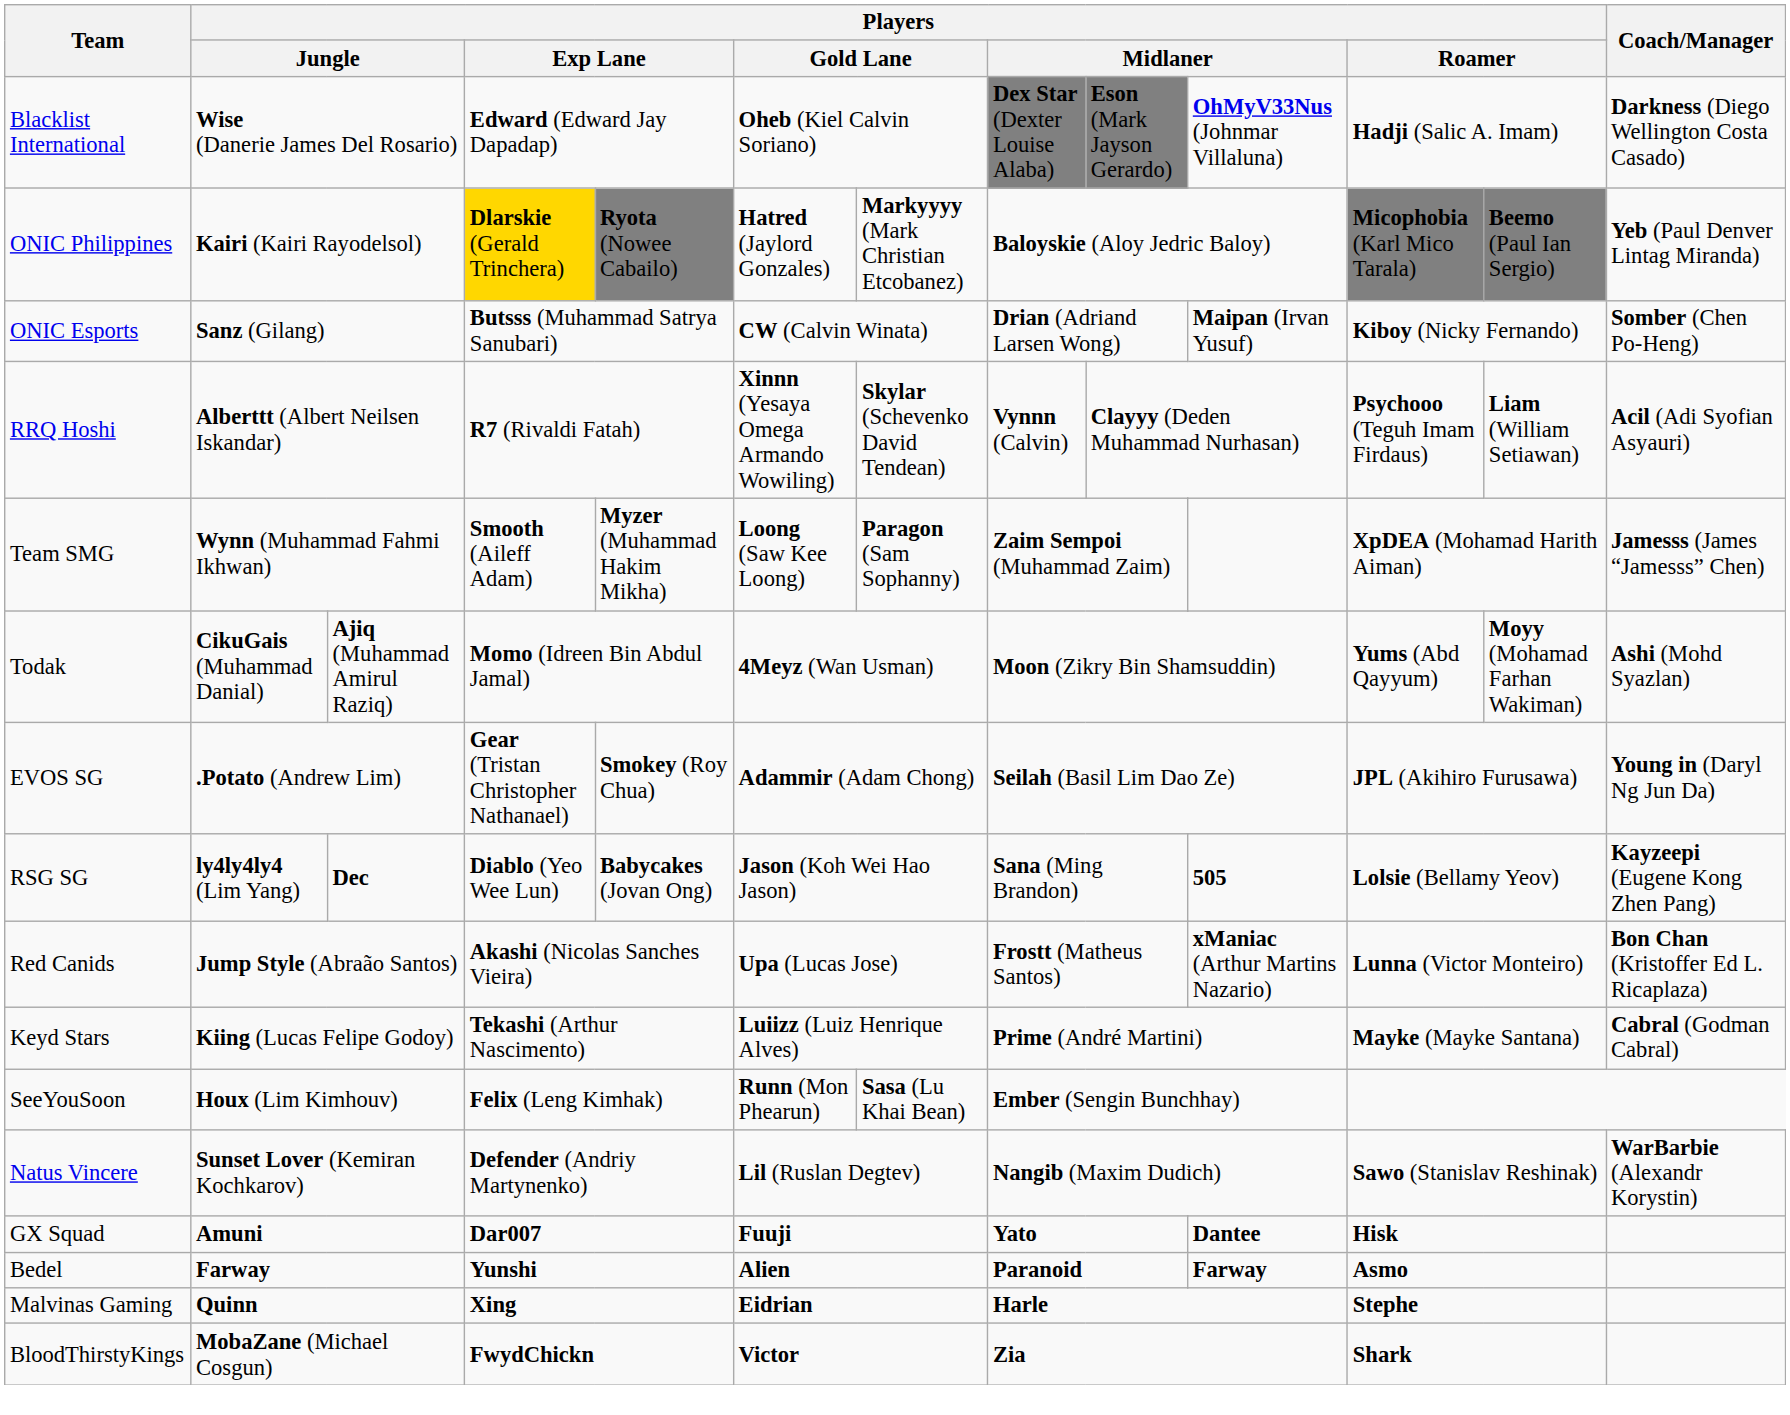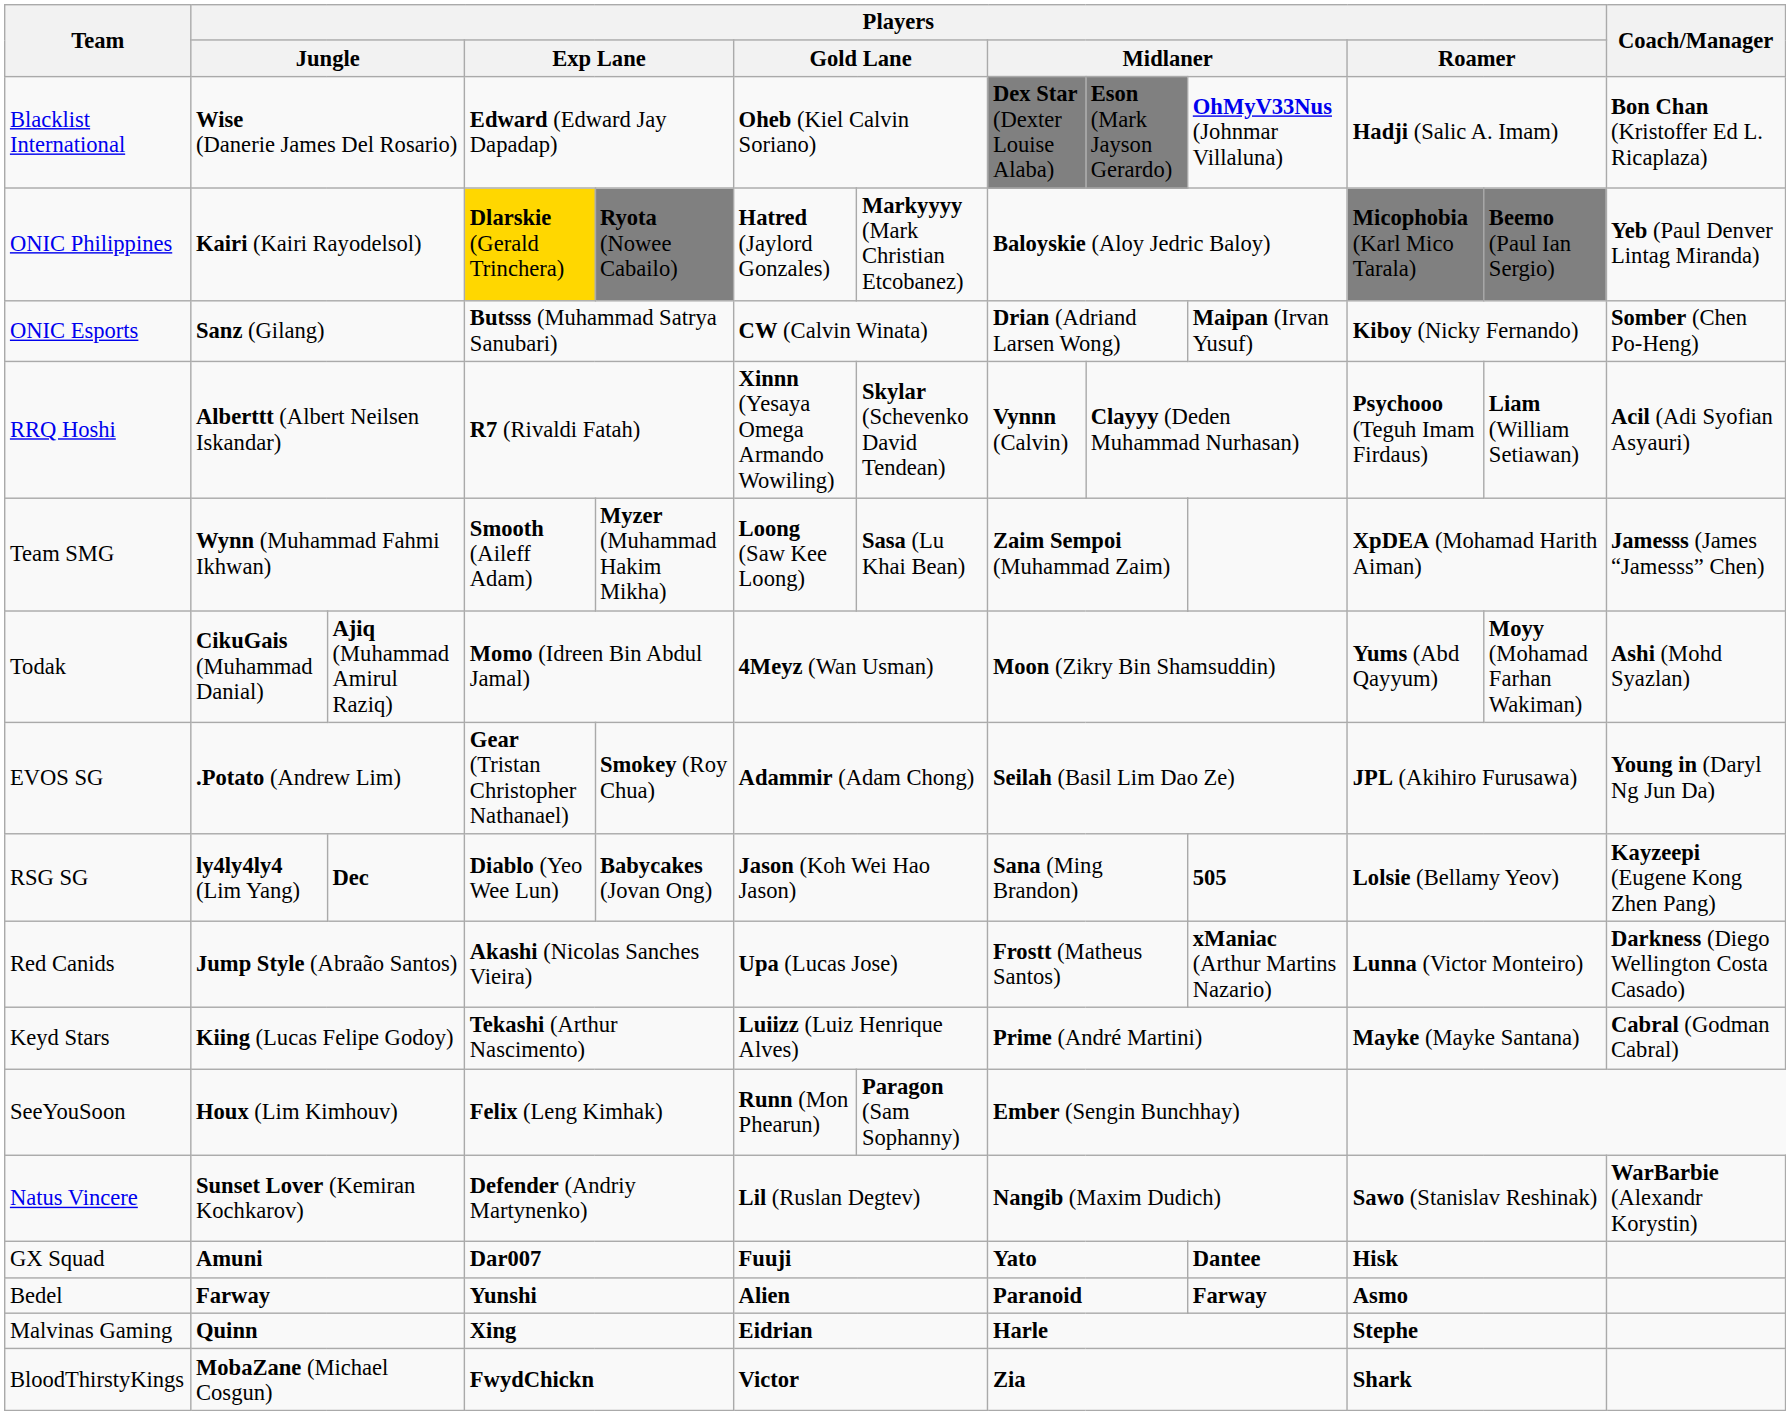 <table class="wikitable" style="margin-left: auto; margin-right: auto; border: none;">
 <tr>
 <th rowspan="2">Team</th>
 <th colspan="12">Players</th>
 <th rowspan="2">Coach/Manager</th>
 </tr>
 <tr>
 <th colspan="2">Jungle</th>
 <th colspan="2">Exp Lane</th>
 <th colspan="2">Gold Lane</th>
 <th colspan="4">Midlaner</th>
 <th colspan="2">Roamer</th>
 </tr>
 <tr>
 <td> <a href='#'>Blacklist International</a></td>
 <td colspan="2"><strong>Wise</strong><br>(Danerie James Del Rosario)</td>
 <td colspan="2"><strong>Edward</strong> (Edward Jay Dapadap)</td>
 <td colspan="2"><strong>Oheb</strong> (Kiel Calvin Soriano)</td>
 <td bgcolor="#808080"><strong>Dex Star</strong> (Dexter Louise Alaba)</td>
 <td bgcolor="#808080"><strong>Eson</strong> (Mark Jayson Gerardo)</td>
 <td colspan="2"><strong><a href='#'>OhMyV33Nus</a></strong> (Johnmar Villaluna)</td>
 <td colspan="2"><strong>Hadji</strong> (Salic A. Imam)</td>
-<td><strong>Darkness</strong> (Diego Wellington Costa Casado)</td>
+<td><strong>Bon Chan</strong> (Kristoffer Ed L. Ricaplaza)</td>
 </tr>
 <tr>
 <td> <a href='#'>ONIC Philippines</a></td>
 <td colspan="2"><strong>Kairi</strong> (Kairi Rayodelsol)</td>
 <td style="background: gold;"><strong>Dlarskie</strong> (Gerald Trinchera)</td>
 <td bgcolor="#808080"><strong>Ryota</strong><br>(Nowee Cabailo)</td>
 <td><strong>Hatred</strong> (Jaylord Gonzales)</td>
 <td><strong>Markyyyy</strong> (Mark Christian Etcobanez)</td>
 <td colspan="4"><strong>Baloyskie</strong> (Aloy Jedric Baloy)</td>
 <td bgcolor="#808080"><strong>Micophobia</strong> (Karl Mico Tarala)</td>
 <td bgcolor="#808080"><strong>Beemo</strong> (Paul Ian Sergio)</td>
 <td><strong>Yeb</strong> (Paul Denver Lintag Miranda)</td>
 </tr>
 <tr>
 <td> <a href='#'>ONIC Esports</a></td>
 <td colspan="2"><strong>Sanz</strong> (Gilang)</td>
 <td colspan="2"><strong>Butsss</strong> (Muhammad Satrya Sanubari)</td>
 <td colspan="2"><strong>CW</strong> (Calvin Winata)</td>
 <td colspan="3"><strong>Drian</strong> (Adriand Larsen Wong)</td>
 <td><strong>Maipan</strong> (Irvan Yusuf)</td>
 <td colspan="2"><strong>Kiboy</strong> (Nicky Fernando)</td>
 <td><strong>Somber</strong> (Chen Po-Heng)</td>
 </tr>
 <tr>
 <td> <a href='#'>RRQ Hoshi</a></td>
 <td colspan="2"><strong>Alberttt</strong> (Albert Neilsen Iskandar)</td>
 <td colspan="2"><strong>R7</strong> (Rivaldi Fatah)</td>
 <td><strong>Xinnn</strong> (Yesaya Omega Armando Wowiling)</td>
 <td><strong>Skylar</strong> (Schevenko David Tendean)</td>
 <td><strong>Vynnn</strong> (Calvin)</td>
 <td colspan="3"><strong>Clayyy</strong> (Deden Muhammad Nurhasan)</td>
 <td><strong>Psychooo</strong> (Teguh Imam Firdaus)</td>
 <td><strong>Liam</strong> (William Setiawan)</td>
 <td><strong>Acil</strong> (Adi Syofian Asyauri)</td>
 </tr>
 <tr>
 <td> Team SMG </td>
 <td colspan="2"><strong>Wynn</strong> (Muhammad Fahmi Ikhwan)</td>
 <td><strong>Smooth</strong> (Aileff Adam)</td>
 <td><strong>Myzer</strong> (Muhammad Hakim Mikha)</td>
 <td><strong>Loong</strong> (Saw Kee Loong)</td>
-<td><strong>Paragon</strong> (Sam Sophanny)</td>
+<td><strong>Sasa</strong> (Lu Khai Bean)</td>
 <td colspan="2"><strong>Zaim Sempoi</strong> (Muhammad Zaim)</td>
 <td colspan="2"></td>
 <td colspan="2"><strong>XpDEA</strong> (Mohamad Harith Aiman)</td>
 <td><strong>Jamesss</strong> (James “Jamesss” Chen)</td>
 </tr>
 <tr>
 <td> Todak </td>
 <td><strong>CikuGais</strong> (Muhammad Danial)</td>
 <td><strong>Ajiq</strong> (Muhammad Amirul Raziq)</td>
 <td colspan="2"><strong>Momo</strong> (Idreen Bin Abdul Jamal)</td>
 <td colspan="2"><strong>4Meyz</strong> (Wan Usman)</td>
 <td colspan="4"><strong>Moon</strong> (Zikry Bin Shamsuddin)</td>
 <td><strong>Yums</strong> (Abd Qayyum)</td>
 <td><strong>Moyy</strong> (Mohamad Farhan Wakiman)</td>
 <td><strong>Ashi</strong> (Mohd Syazlan)</td>
 </tr>
 <tr>
 <td> EVOS SG </td>
 <td colspan="2"><strong>.Potato</strong> (Andrew Lim)</td>
 <td><strong>Gear</strong> (Tristan Christopher Nathanael)</td>
 <td><strong>Smokey</strong> (Roy Chua)</td>
 <td colspan="2"><strong>Adammir</strong> (Adam Chong)</td>
 <td colspan="4"><strong>Seilah</strong> (Basil Lim Dao Ze)</td>
 <td colspan="2"><strong>JPL</strong> (Akihiro Furusawa)</td>
 <td><strong>Young in</strong> (Daryl Ng Jun Da)</td>
 </tr>
 <tr>
 <td> RSG SG </td>
 <td><strong>ly4ly4ly4</strong> (Lim Yang)</td>
 <td><strong>Dec</strong></td>
 <td><strong>Diablo</strong> (Yeo Wee Lun)</td>
 <td><strong>Babycakes</strong> (Jovan Ong)</td>
 <td colspan="2"><strong>Jason</strong> (Koh Wei Hao Jason)</td>
 <td colspan="2"><strong>Sana</strong> (Ming Brandon)</td>
 <td colspan="2"><strong>505</strong></td>
 <td colspan="2"><strong>Lolsie</strong> (Bellamy Yeov)</td>
 <td><strong>Kayzeepi</strong> (Eugene Kong Zhen Pang)</td>
 </tr>
 <tr>
 <td> Red Canids</td>
 <td colspan="2"><strong>Jump Style</strong> (Abraão Santos)</td>
 <td colspan="2"><strong>Akashi</strong> (Nicolas Sanches Vieira)</td>
 <td colspan="2"><strong>Upa</strong> (Lucas Jose)</td>
 <td colspan="2"><strong>Frostt</strong> (Matheus Santos)</td>
 <td colspan="2"><strong>xManiac</strong> (Arthur Martins Nazario)</td>
 <td colspan="2"><strong>Lunna</strong> (Victor Monteiro)</td>
-<td><strong>Bon Chan</strong> (Kristoffer Ed L. Ricaplaza)</td>
+<td><strong>Darkness</strong> (Diego Wellington Costa Casado)</td>
 </tr>
 <tr>
 <td> Keyd Stars</td>
 <td colspan="2"><strong>Kiing</strong> (Lucas Felipe Godoy)</td>
 <td colspan="2"><strong>Tekashi</strong> (Arthur Nascimento)</td>
 <td colspan="2"><strong>Luiizz</strong> (Luiz Henrique Alves)</td>
 <td colspan="4"><strong>Prime</strong> (André Martini)</td>
 <td colspan="2"><strong>Mayke</strong> (Mayke Santana)</td>
 <td><strong>Cabral</strong> (Godman Cabral)</td>
 </tr>
 <tr>
 <td> SeeYouSoon</td>
 <td colspan="2"><strong>Houx</strong> (Lim Kimhouv)</td>
 <td colspan="2"><strong>Felix</strong> (Leng Kimhak)</td>
 <td><strong>Runn</strong> (Mon Phearun)</td>
-<td><strong>Sasa</strong> (Lu Khai Bean)</td>
+<td><strong>Paragon</strong> (Sam Sophanny)</td>
 <td colspan="4"><strong>Ember</strong> (Sengin Bunchhay)</td>
 </tr>
 <tr>
 <td> <a href='#'>Natus Vincere</a></td>
 <td colspan="2"><strong>Sunset Lover</strong> (Kemiran Kochkarov)</td>
 <td colspan="2"><strong>Defender</strong> (Andriy Martynenko)</td>
 <td colspan="2"><strong>Lil</strong> (Ruslan Degtev)</td>
 <td colspan="4"><strong>Nangib</strong> (Maxim Dudich)</td>
 <td colspan="2"><strong>Sawo</strong> (Stanislav Reshinak)</td>
 <td><strong>WarBarbie</strong> (Alexandr Korystin)</td>
 </tr>
 <tr>
 <td> GX Squad</td>
 <td colspan="2"><strong>Amuni</strong></td>
 <td colspan="2"><strong>Dar007</strong></td>
 <td colspan="2"><strong>Fuuji</strong></td>
 <td colspan="2"><strong>Yato</strong></td>
 <td colspan="2"><strong>Dantee</strong></td>
 <td colspan="2"><strong>Hisk</strong></td>
 <td></td>
 </tr>
 <tr>
 <td> Bedel</td>
 <td colspan="2"><strong>Farway</strong></td>
 <td colspan="2"><strong>Yunshi</strong></td>
 <td colspan="2"><strong>Alien</strong></td>
 <td colspan="2"><strong>Paranoid</strong></td>
 <td colspan="2"><strong>Farway</strong></td>
 <td colspan="2"><strong>Asmo</strong></td>
 <td></td>
 </tr>
 <tr>
 <td> Malvinas Gaming</td>
 <td colspan="2"><strong>Quinn</strong></td>
 <td colspan="2"><strong>Xing</strong></td>
 <td colspan="2"><strong>Eidrian</strong></td>
 <td colspan="4"><strong>Harle</strong></td>
 <td colspan="2"><strong>Stephe</strong></td>
 <td></td>
 </tr>
 <tr>
 <td> BloodThirstyKings</td>
 <td colspan="2"><strong>MobaZane</strong> (Michael Cosgun)</td>
 <td colspan="2"><strong>FwydChickn</strong></td>
 <td colspan="2"><strong>Victor</strong></td>
 <td colspan="4"><strong>Zia</strong></td>
 <td colspan="2"><strong>Shark</strong></td>
 <td></td>
 </tr>
 </table>
